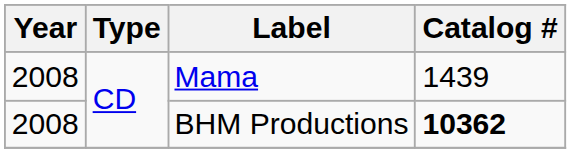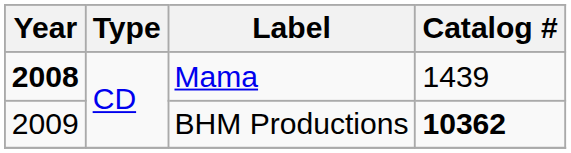 <table class="wikitable">
 <tr>
 <th>Year</th>
 <th>Type</th>
 <th>Label</th>
 <th>Catalog #</th>
 </tr>
 <tr>
-<td>2008</td>
+<td><strong>2008</strong></td>
 <td rowspan="2"><a href='#'>CD</a></td>
 <td><a href='#'>Mama</a></td>
 <td>1439</td>
 </tr>
 <tr>
-<td>2008</td>
+<td>2009</td>
 <td>BHM Productions</td>
 <td><strong>10362</strong></td>
 </tr>
 <tr>
 </tr>
 </table>
